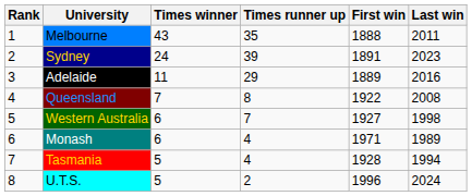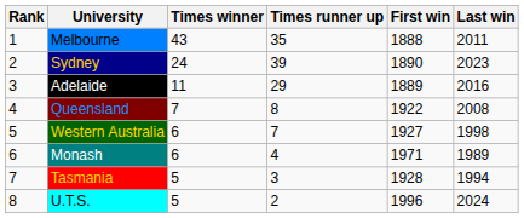 <table class="wikitable">
 <tr>
 <th>Rank</th>
 <th>University</th>
 <th>Times winner</th>
 <th>Times runner up</th>
 <th>First win</th>
 <th>Last win</th>
 </tr>
 <tr>
 <td>1</td>
 <td style="background:#007FFF;">Melbourne</td>
 <td>43</td>
 <td>35</td>
 <td>1888</td>
 <td>2011</td>
 </tr>
 <tr>
 <td>2</td>
 <td style="background:Darkblue; color:Gold;">Sydney</td>
 <td>24</td>
 <td>39</td>
-<td>1891</td>
+<td>1890</td>
 <td>2023</td>
 </tr>
 <tr>
 <td>3</td>
 <td style="background:Black; color:White;">Adelaide</td>
 <td>11</td>
 <td>29</td>
 <td>1889</td>
 <td>2016</td>
 </tr>
 <tr>
 <td>4</td>
 <td style="background:Maroon; color:Dodgerblue;">Queensland</td>
 <td>7</td>
 <td>8</td>
 <td>1922</td>
 <td>2008</td>
 </tr>
 <tr>
 <td>5</td>
 <td style="background:Darkgreen; color:Gold;">Western Australia</td>
 <td>6</td>
 <td>7</td>
 <td>1927</td>
 <td>1998</td>
 </tr>
 <tr>
 <td>6</td>
 <td style="background:Teal; color:White;">Monash</td>
 <td>6</td>
 <td>4</td>
 <td>1971</td>
 <td>1989</td>
 </tr>
 <tr>
 <td>7</td>
 <td style="background:Red; color:Gold;">Tasmania</td>
 <td>5</td>
-<td>4</td>
+<td>3</td>
 <td>1928</td>
 <td>1994</td>
 </tr>
 <tr>
 <td>8</td>
 <td style="background:Aqua;">U.T.S.</td>
 <td>5</td>
 <td>2</td>
 <td>1996</td>
 <td>2024</td>
 </tr>
 </table>
